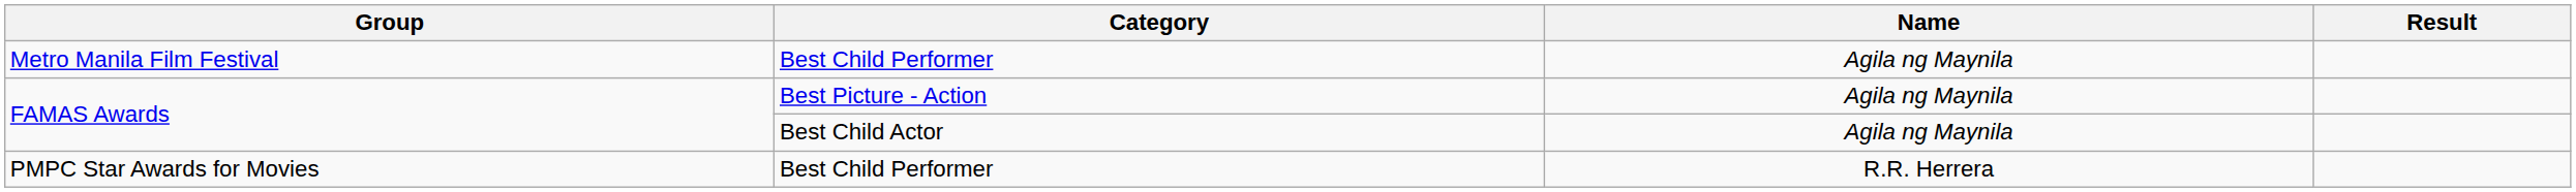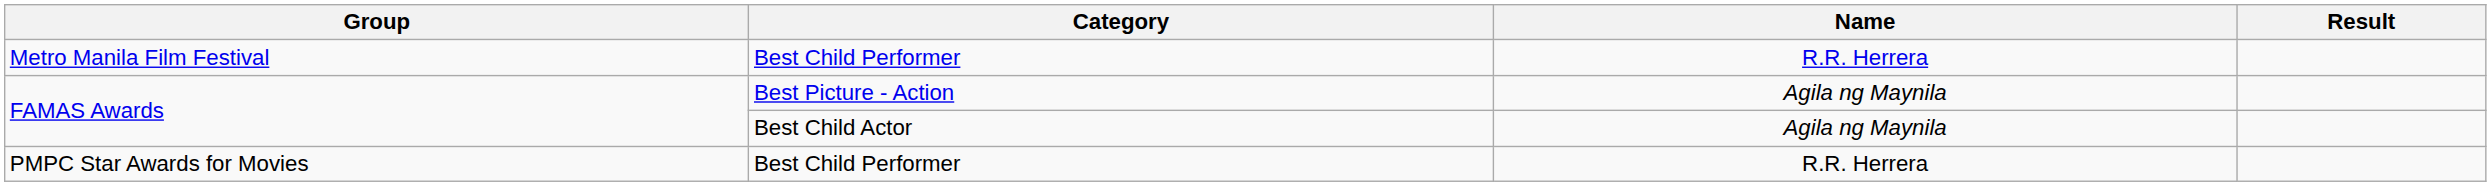 <table | width="90%" class="wikitable sortable">
 <tr>
 <th width="30%">Group</th>
 <th width="30%">Category</th>
 <th width="30%">Name</th>
 <th width="10%">Result</th>
 </tr>
 <tr>
 <td align="left"><a href='#'>Metro Manila Film Festival</a></td>
 <td><a href='#'>Best Child Performer</a></td>
-<td align="center"><em>Agila ng Maynila</em></td>
+<td align="center"><a href='#'>R.R. Herrera</a></td>
 <td></td>
 </tr>
 <tr>
 <td rowspan="2" align="left"><a href='#'>FAMAS Awards</a></td>
 <td><a href='#'>Best Picture - Action</a></td>
 <td align="center"><em>Agila ng Maynila</em></td>
 <td></td>
 </tr>
 <tr>
 <td>Best Child Actor</td>
 <td align="center"><em>Agila ng Maynila</em></td>
 <td></td>
 </tr>
 <tr>
 <td align="left">PMPC Star Awards for Movies</td>
 <td>Best Child Performer</td>
 <td align="center">R.R. Herrera</td>
 <td></td>
 </tr>
 </table>
